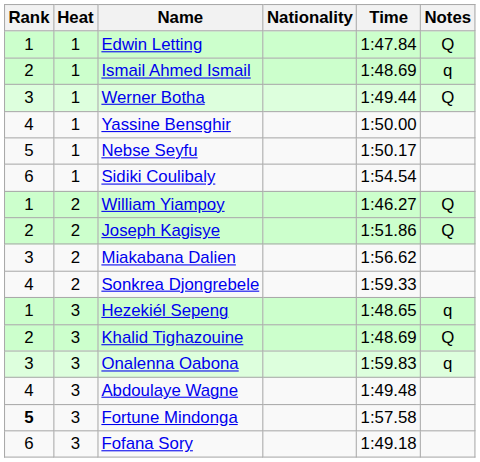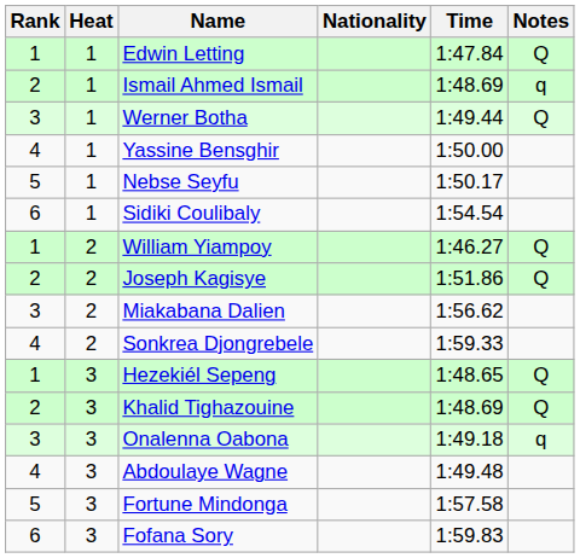 <table class="wikitable sortable" style="text-align:center">
 <tr>
 <th>Rank</th>
 <th>Heat</th>
 <th>Name</th>
 <th>Nationality</th>
 <th>Time</th>
 <th>Notes</th>
 </tr>
 <tr bgcolor=ccffcc>
 <td>1</td>
 <td>1</td>
 <td align=left><a href='#'>Edwin Letting</a></td>
 <td align=left></td>
 <td>1:47.84</td>
 <td>Q</td>
 </tr>
 <tr bgcolor=ccffcc>
 <td>2</td>
 <td>1</td>
 <td align=left><a href='#'>Ismail Ahmed Ismail</a></td>
 <td align=left></td>
 <td>1:48.69</td>
 <td>q</td>
 </tr>
 <tr bgcolor=ddffdd>
 <td>3</td>
 <td>1</td>
 <td align=left><a href='#'>Werner Botha</a></td>
 <td align=left></td>
 <td>1:49.44</td>
 <td>Q</td>
 </tr>
 <tr>
 <td>4</td>
 <td>1</td>
 <td align=left><a href='#'>Yassine Bensghir</a></td>
 <td align=left></td>
 <td>1:50.00</td>
 <td></td>
 </tr>
 <tr>
 <td>5</td>
 <td>1</td>
 <td align=left><a href='#'>Nebse Seyfu</a></td>
 <td align=left></td>
 <td>1:50.17</td>
 <td></td>
 </tr>
 <tr>
 <td>6</td>
 <td>1</td>
 <td align=left><a href='#'>Sidiki Coulibaly</a></td>
 <td align=left></td>
 <td>1:54.54</td>
 <td></td>
 </tr>
 <tr bgcolor=ccffcc>
 <td>1</td>
 <td>2</td>
 <td align=left><a href='#'>William Yiampoy</a></td>
 <td align=left></td>
 <td>1:46.27</td>
 <td>Q</td>
 </tr>
 <tr bgcolor=ccffcc>
 <td>2</td>
 <td>2</td>
 <td align=left><a href='#'>Joseph Kagisye</a></td>
 <td align=left></td>
 <td>1:51.86</td>
 <td>Q</td>
 </tr>
 <tr>
 <td>3</td>
 <td>2</td>
 <td align=left><a href='#'>Miakabana Dalien</a></td>
 <td align=left></td>
 <td>1:56.62</td>
 <td></td>
 </tr>
 <tr>
 <td>4</td>
 <td>2</td>
 <td align=left><a href='#'>Sonkrea Djongrebele</a></td>
 <td align=left></td>
 <td>1:59.33</td>
 <td></td>
 </tr>
 <tr bgcolor=ccffcc>
 <td>1</td>
 <td>3</td>
 <td align=left><a href='#'>Hezekiél Sepeng</a></td>
 <td align=left></td>
 <td>1:48.65</td>
-<td>q</td>
+<td>Q</td>
 </tr>
 <tr bgcolor=ccffcc>
 <td>2</td>
 <td>3</td>
 <td align=left><a href='#'>Khalid Tighazouine</a></td>
 <td align=left></td>
 <td>1:48.69</td>
 <td>Q</td>
 </tr>
 <tr bgcolor=ddffdd>
 <td>3</td>
 <td>3</td>
 <td align=left><a href='#'>Onalenna Oabona</a></td>
 <td align=left></td>
-<td>1:59.83</td>
+<td>1:49.18</td>
 <td>q</td>
 </tr>
 <tr>
 <td>4</td>
 <td>3</td>
 <td align=left><a href='#'>Abdoulaye Wagne</a></td>
 <td align=left></td>
 <td>1:49.48</td>
 <td></td>
 </tr>
 <tr>
-<td><strong>5</strong></td>
+<td>5</td>
 <td>3</td>
 <td align=left><a href='#'>Fortune Mindonga</a></td>
 <td align=left></td>
 <td>1:57.58</td>
 <td></td>
 </tr>
 <tr>
 <td>6</td>
 <td>3</td>
 <td align=left><a href='#'>Fofana Sory</a></td>
 <td align=left></td>
-<td>1:49.18</td>
+<td>1:59.83</td>
 <td></td>
 </tr>
 </table>
